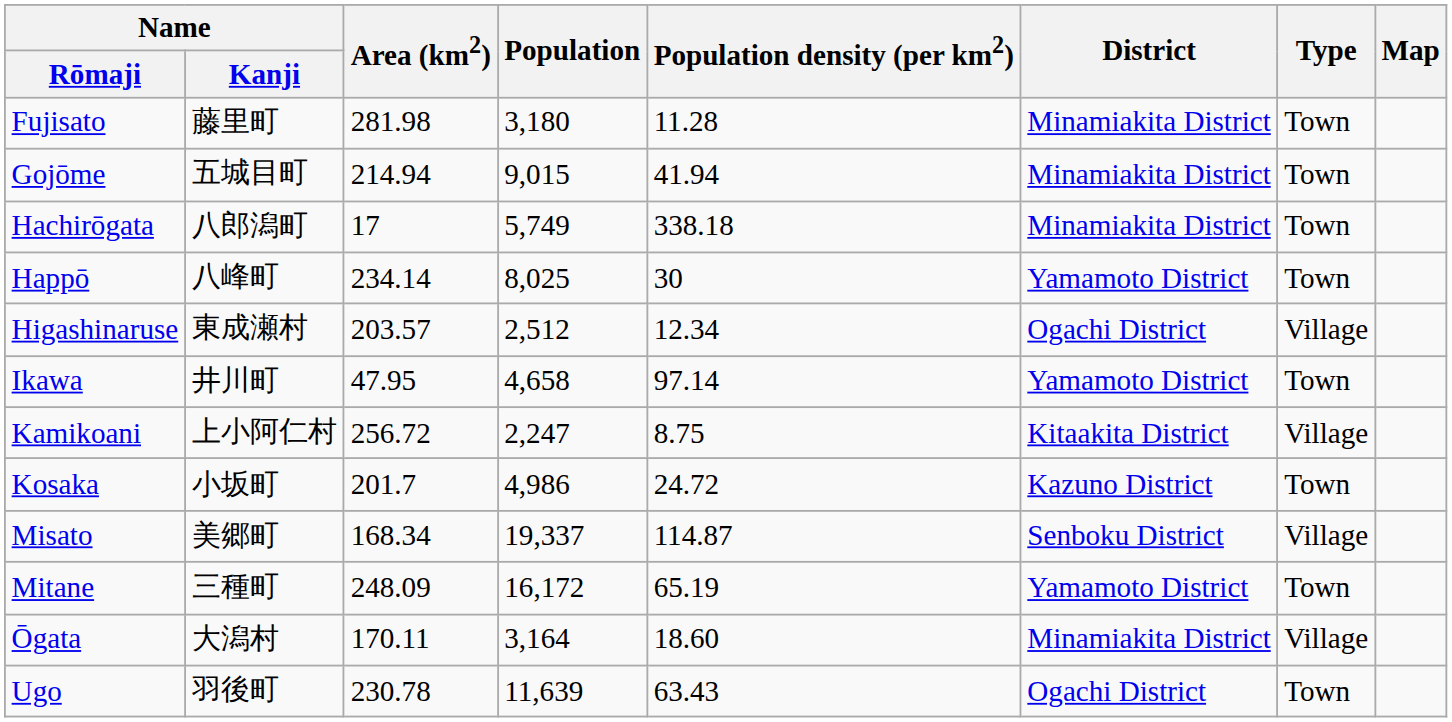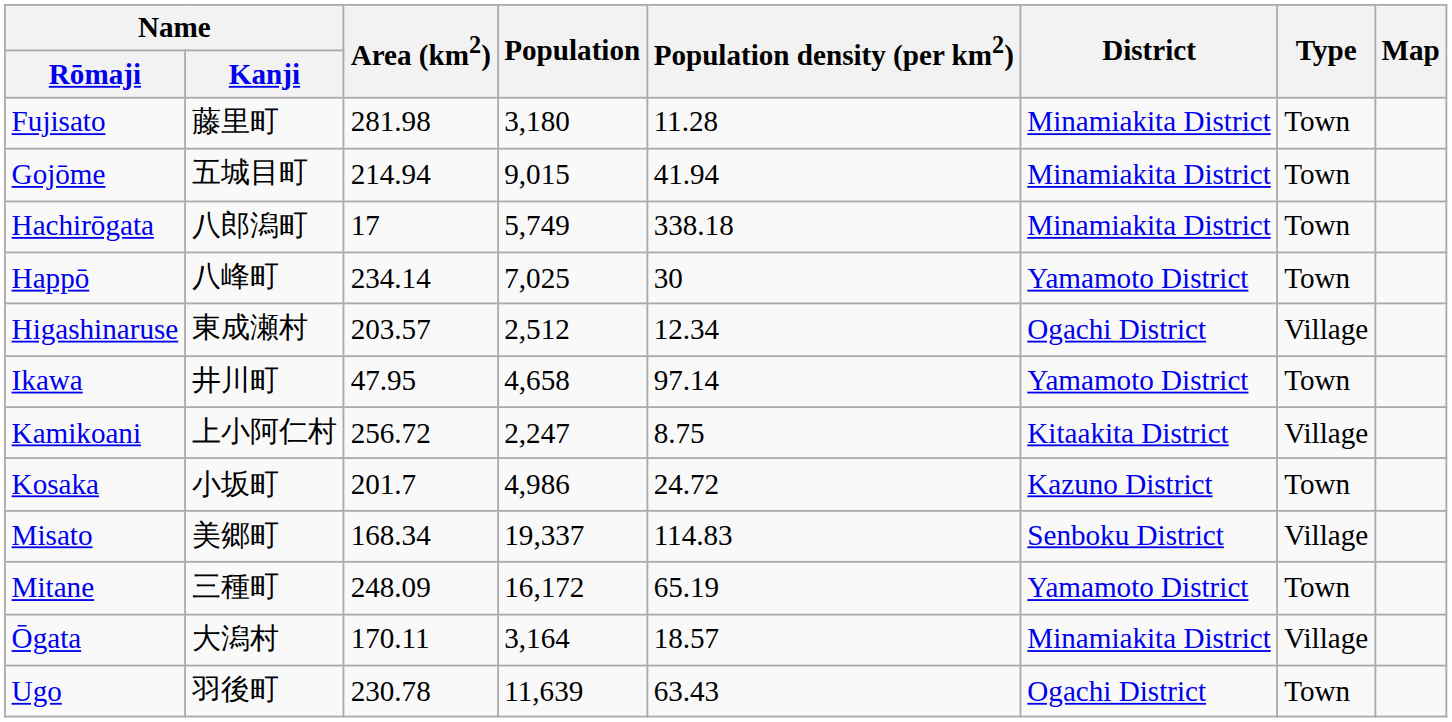 <table class="wikitable sortable">
 <tr>
 <th colspan="2">Name</th>
 <th rowspan="2">Area (km<sup>2</sup>)</th>
 <th rowspan="2">Population</th>
 <th rowspan="2">Population density (per km<sup>2</sup>)</th>
 <th rowspan="2">District</th>
 <th rowspan="2">Type</th>
 <th rowspan="2">Map</th>
 </tr>
 <tr>
 <th><a href='#'>Rōmaji</a></th>
 <th><a href='#'>Kanji</a></th>
 </tr>
 <tr>
 <td> <a href='#'>Fujisato</a></td>
 <td>藤里町</td>
 <td>281.98</td>
 <td>3,180</td>
 <td>11.28</td>
 <td><a href='#'>Minamiakita District</a></td>
 <td>Town</td>
 <td></td>
 </tr>
 <tr>
 <td> <a href='#'>Gojōme</a></td>
 <td>五城目町</td>
 <td>214.94</td>
 <td>9,015</td>
 <td>41.94</td>
 <td><a href='#'>Minamiakita District</a></td>
 <td>Town</td>
 <td></td>
 </tr>
 <tr>
 <td> <a href='#'>Hachirōgata</a></td>
 <td>八郎潟町</td>
 <td>17</td>
 <td>5,749</td>
 <td>338.18</td>
 <td><a href='#'>Minamiakita District</a></td>
 <td>Town</td>
 <td></td>
 </tr>
 <tr>
 <td> <a href='#'>Happō</a></td>
 <td>八峰町</td>
 <td>234.14</td>
-<td>8,025</td>
+<td>7,025</td>
 <td>30</td>
 <td><a href='#'>Yamamoto District</a></td>
 <td>Town</td>
 <td></td>
 </tr>
 <tr>
 <td> <a href='#'>Higashinaruse</a></td>
 <td>東成瀬村</td>
 <td>203.57</td>
 <td>2,512</td>
 <td>12.34</td>
 <td><a href='#'>Ogachi District</a></td>
 <td>Village</td>
 <td></td>
 </tr>
 <tr>
 <td> <a href='#'>Ikawa</a></td>
 <td>井川町</td>
 <td>47.95</td>
 <td>4,658</td>
 <td>97.14</td>
 <td><a href='#'>Yamamoto District</a></td>
 <td>Town</td>
 <td></td>
 </tr>
 <tr>
 <td> <a href='#'>Kamikoani</a></td>
 <td>上小阿仁村</td>
 <td>256.72</td>
 <td>2,247</td>
 <td>8.75</td>
 <td><a href='#'>Kitaakita District</a></td>
 <td>Village</td>
 <td></td>
 </tr>
 <tr>
 <td> <a href='#'>Kosaka</a></td>
 <td>小坂町</td>
 <td>201.7</td>
 <td>4,986</td>
 <td>24.72</td>
 <td><a href='#'>Kazuno District</a></td>
 <td>Town</td>
 <td></td>
 </tr>
 <tr>
 <td> <a href='#'>Misato</a></td>
 <td>美郷町</td>
 <td>168.34</td>
 <td>19,337</td>
-<td>114.87</td>
+<td>114.83</td>
 <td><a href='#'>Senboku District</a></td>
 <td>Village</td>
 <td></td>
 </tr>
 <tr>
 <td> <a href='#'>Mitane</a></td>
 <td>三種町</td>
 <td>248.09</td>
 <td>16,172</td>
 <td>65.19</td>
 <td><a href='#'>Yamamoto District</a></td>
 <td>Town</td>
 <td></td>
 </tr>
 <tr>
 <td> <a href='#'>Ōgata</a></td>
 <td>大潟村</td>
 <td>170.11</td>
 <td>3,164</td>
-<td>18.60</td>
+<td>18.57</td>
 <td><a href='#'>Minamiakita District</a></td>
 <td>Village</td>
 <td></td>
 </tr>
 <tr>
 <td> <a href='#'>Ugo</a></td>
 <td>羽後町</td>
 <td>230.78</td>
 <td>11,639</td>
 <td>63.43</td>
 <td><a href='#'>Ogachi District</a></td>
 <td>Town</td>
 <td></td>
 </tr>
 </table>
